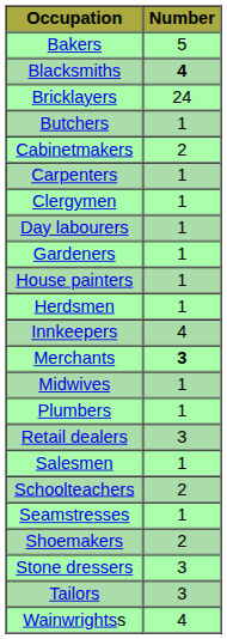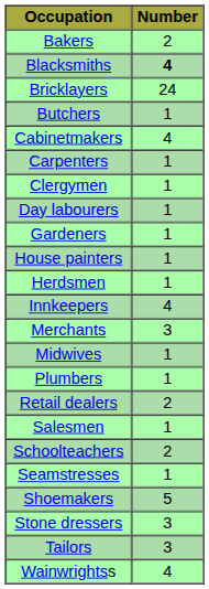 <table border="1" cellpadding="2" cellspacing="0" width="200">
 <tr bgcolor="#aaaa40" align="center">
 <td><strong>Occupation</strong></td>
 <td><strong>Number</strong></td>
 </tr>
 <tr bgcolor="#aaffaa" align="center">
 <td><a href='#'>Bakers</a></td>
-<td>5</td>
+<td>2</td>
 </tr>
 <tr bgcolor="#aaddaa" align="center">
 <td><a href='#'>Blacksmiths</a></td>
 <td><strong>4</strong></td>
 </tr>
 <tr bgcolor="#aaffaa" align="center">
 <td><a href='#'>Bricklayers</a></td>
 <td>24</td>
 </tr>
 <tr bgcolor="#aaddaa" align="center">
 <td><a href='#'>Butchers</a></td>
 <td>1</td>
 </tr>
 <tr bgcolor="#aaffaa" align="center">
 <td><a href='#'>Cabinetmakers</a></td>
-<td>2</td>
+<td>4</td>
 </tr>
 <tr bgcolor="#aaddaa" align="center">
 <td><a href='#'>Carpenters</a></td>
 <td>1</td>
 </tr>
 <tr bgcolor="#aaffaa" align="center">
 <td><a href='#'>Clergymen</a></td>
 <td>1</td>
 </tr>
 <tr bgcolor="#aaddaa" align="center">
 <td><a href='#'>Day labourers</a></td>
 <td>1</td>
 </tr>
 <tr bgcolor="#aaffaa" align="center">
 <td><a href='#'>Gardeners</a></td>
 <td>1</td>
 </tr>
 <tr bgcolor="#aaddaa" align="center">
 <td><a href='#'>House painters</a></td>
 <td>1</td>
 </tr>
 <tr bgcolor="#aaffaa" align="center">
 <td><a href='#'>Herdsmen</a></td>
 <td>1</td>
 </tr>
 <tr bgcolor="#aaddaa" align="center">
 <td><a href='#'>Innkeepers</a></td>
 <td>4</td>
 </tr>
 <tr bgcolor="#aaffaa" align="center">
 <td><a href='#'>Merchants</a></td>
-<td><strong>3</strong></td>
+<td>3</td>
 </tr>
 <tr bgcolor="#aaddaa" align="center">
 <td><a href='#'>Midwives</a></td>
 <td>1</td>
 </tr>
 <tr bgcolor="#aaffaa" align="center">
 <td><a href='#'>Plumbers</a></td>
 <td>1</td>
 </tr>
 <tr bgcolor="#aaddaa" align="center">
 <td><a href='#'>Retail dealers</a></td>
-<td>3</td>
+<td>2</td>
 </tr>
 <tr bgcolor="#aaffaa" align="center">
 <td><a href='#'>Salesmen</a></td>
 <td>1</td>
 </tr>
 <tr bgcolor="#aaddaa" align="center">
 <td><a href='#'>Schoolteachers</a></td>
 <td>2</td>
 </tr>
 <tr bgcolor="#aaffaa" align="center">
 <td><a href='#'>Seamstresses</a></td>
 <td>1</td>
 </tr>
 <tr bgcolor="#aaddaa" align="center">
 <td><a href='#'>Shoemakers</a></td>
-<td>2</td>
+<td>5</td>
 </tr>
 <tr bgcolor="#aaffaa" align="center">
 <td><a href='#'>Stone dressers</a></td>
 <td>3</td>
 </tr>
 <tr bgcolor="#aaddaa" align="center">
 <td><a href='#'>Tailors</a></td>
 <td>3</td>
 </tr>
 <tr bgcolor="#aaffaa" align="center">
 <td><a href='#'>Wainwrights</a>s</td>
 <td>4</td>
 </tr>
 </table>
